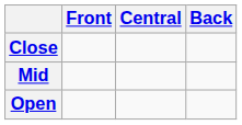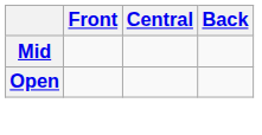 <table class="wikitable" style="text-align:center">
 <tr>
 <th></th>
 <th><a href='#'>Front</a></th>
 <th><a href='#'>Central</a></th>
 <th><a href='#'>Back</a></th>
-</tr>
-<tr>
-<th><a href='#'>Close</a></th>
-<td> </td>
-<td> </td>
-<td> </td>
 </tr>
 <tr>
 <th><a href='#'>Mid</a></th>
 <td> </td>
 <td></td>
 <td></td>
 </tr>
 <tr>
 <th><a href='#'>Open</a></th>
 <td></td>
 <td> </td>
 <td></td>
 </tr>
 </table>
